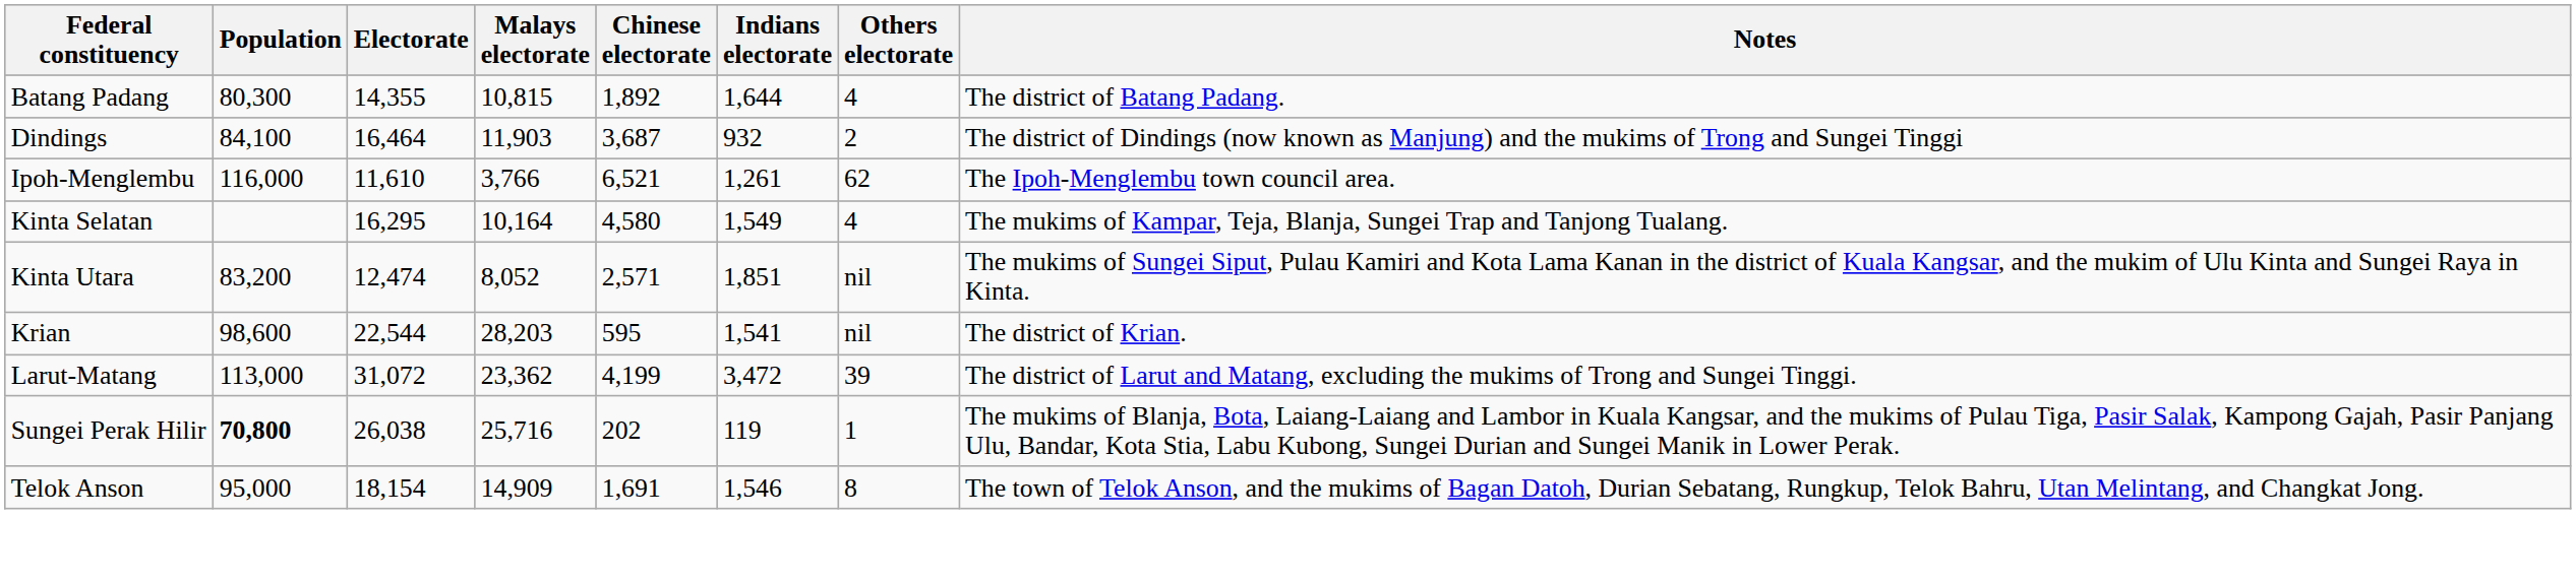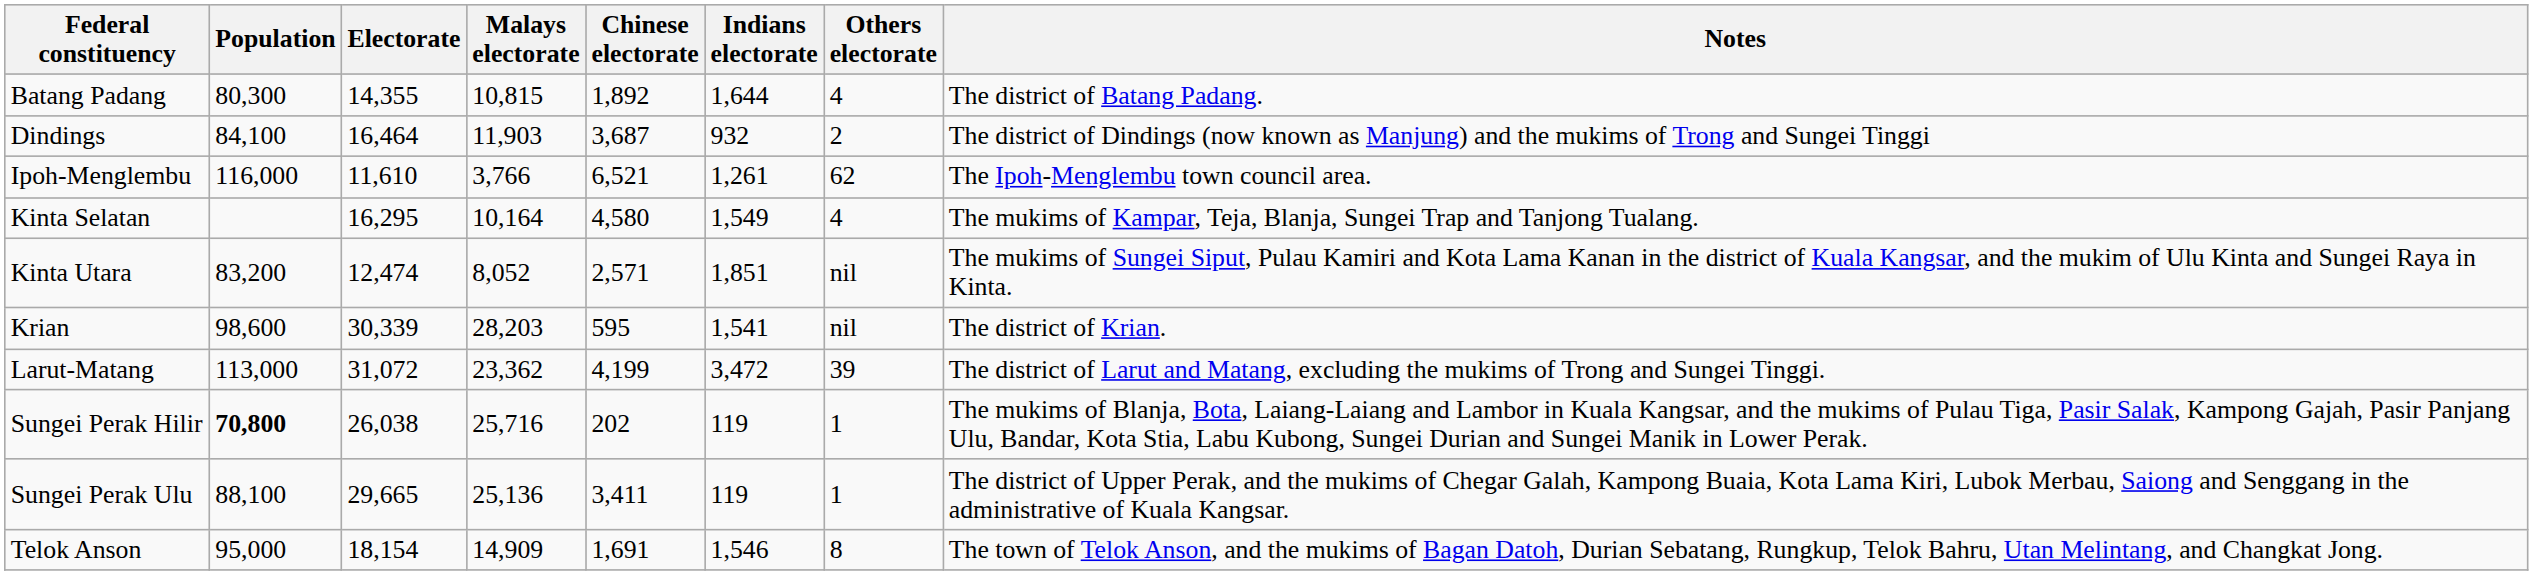 <table class="wikitable sortable">
 <tr>
 <th>Federal constituency</th>
 <th>Population</th>
 <th>Electorate</th>
 <th>Malays<br>electorate</th>
 <th>Chinese<br>electorate</th>
 <th>Indians<br>electorate</th>
 <th>Others<br>electorate</th>
 <th>Notes</th>
 </tr>
 <tr>
 <td>Batang Padang</td>
 <td>80,300</td>
 <td>14,355</td>
 <td>10,815</td>
 <td>1,892</td>
 <td>1,644</td>
 <td>4</td>
 <td>The district of <a href='#'>Batang Padang</a>.</td>
 </tr>
 <tr>
 <td>Dindings</td>
 <td>84,100</td>
 <td>16,464</td>
 <td>11,903</td>
 <td>3,687</td>
 <td>932</td>
 <td>2</td>
 <td>The district of Dindings (now known as <a href='#'>Manjung</a>) and the mukims of <a href='#'>Trong</a> and Sungei Tinggi</td>
 </tr>
 <tr>
 <td>Ipoh-Menglembu</td>
 <td>116,000</td>
 <td>11,610</td>
 <td>3,766</td>
 <td>6,521</td>
 <td>1,261</td>
 <td>62</td>
 <td>The <a href='#'>Ipoh</a>-<a href='#'>Menglembu</a> town council area.</td>
 </tr>
 <tr>
 <td>Kinta Selatan</td>
 <td></td>
 <td>16,295</td>
 <td>10,164</td>
 <td>4,580</td>
 <td>1,549</td>
 <td>4</td>
 <td>The mukims of <a href='#'>Kampar</a>, Teja, Blanja, Sungei Trap and Tanjong Tualang.</td>
 </tr>
 <tr>
 <td>Kinta Utara</td>
 <td>83,200</td>
 <td>12,474</td>
 <td>8,052</td>
 <td>2,571</td>
 <td>1,851</td>
 <td>nil</td>
 <td>The mukims of <a href='#'>Sungei Siput</a>, Pulau Kamiri and Kota Lama Kanan in the district of <a href='#'>Kuala Kangsar</a>, and the mukim of Ulu Kinta and Sungei Raya in Kinta.</td>
 </tr>
 <tr>
 <td>Krian</td>
 <td>98,600</td>
-<td>22,544</td>
+<td>30,339</td>
 <td>28,203</td>
 <td>595</td>
 <td>1,541</td>
 <td>nil</td>
 <td>The district of <a href='#'>Krian</a>.</td>
 </tr>
 <tr>
 <td>Larut-Matang</td>
 <td>113,000</td>
 <td>31,072</td>
 <td>23,362</td>
 <td>4,199</td>
 <td>3,472</td>
 <td>39</td>
 <td>The district of <a href='#'>Larut and Matang</a>, excluding the mukims of Trong and Sungei Tinggi.</td>
 </tr>
 <tr>
 <td>Sungei Perak Hilir</td>
 <td><strong>70,800</strong></td>
 <td>26,038</td>
 <td>25,716</td>
 <td>202</td>
 <td>119</td>
 <td>1</td>
 <td>The mukims of Blanja, <a href='#'>Bota</a>, Laiang-Laiang and Lambor in Kuala Kangsar, and the mukims of Pulau Tiga, <a href='#'>Pasir Salak</a>, Kampong Gajah, Pasir Panjang Ulu, Bandar, Kota Stia, Labu Kubong, Sungei Durian and Sungei Manik in Lower Perak.</td>
 </tr>
 <tr>
+<td>Sungei Perak Ulu</td>
+<td>88,100</td>
+<td>29,665</td>
+<td>25,136</td>
+<td>3,411</td>
+<td>119</td>
+<td>1</td>
+<td>The district of Upper Perak, and the mukims of Chegar Galah, Kampong Buaia, Kota Lama Kiri, Lubok Merbau, <a href='#'>Saiong</a> and Senggang in the administrative of Kuala Kangsar.</td>
+</tr>
+<tr>
 <td>Telok Anson</td>
 <td>95,000</td>
 <td>18,154</td>
 <td>14,909</td>
 <td>1,691</td>
 <td>1,546</td>
 <td>8</td>
 <td>The town of <a href='#'>Telok Anson</a>, and the mukims of <a href='#'>Bagan Datoh</a>, Durian Sebatang, Rungkup, Telok Bahru, <a href='#'>Utan Melintang</a>, and Changkat Jong.</td>
 </tr>
 </table>
